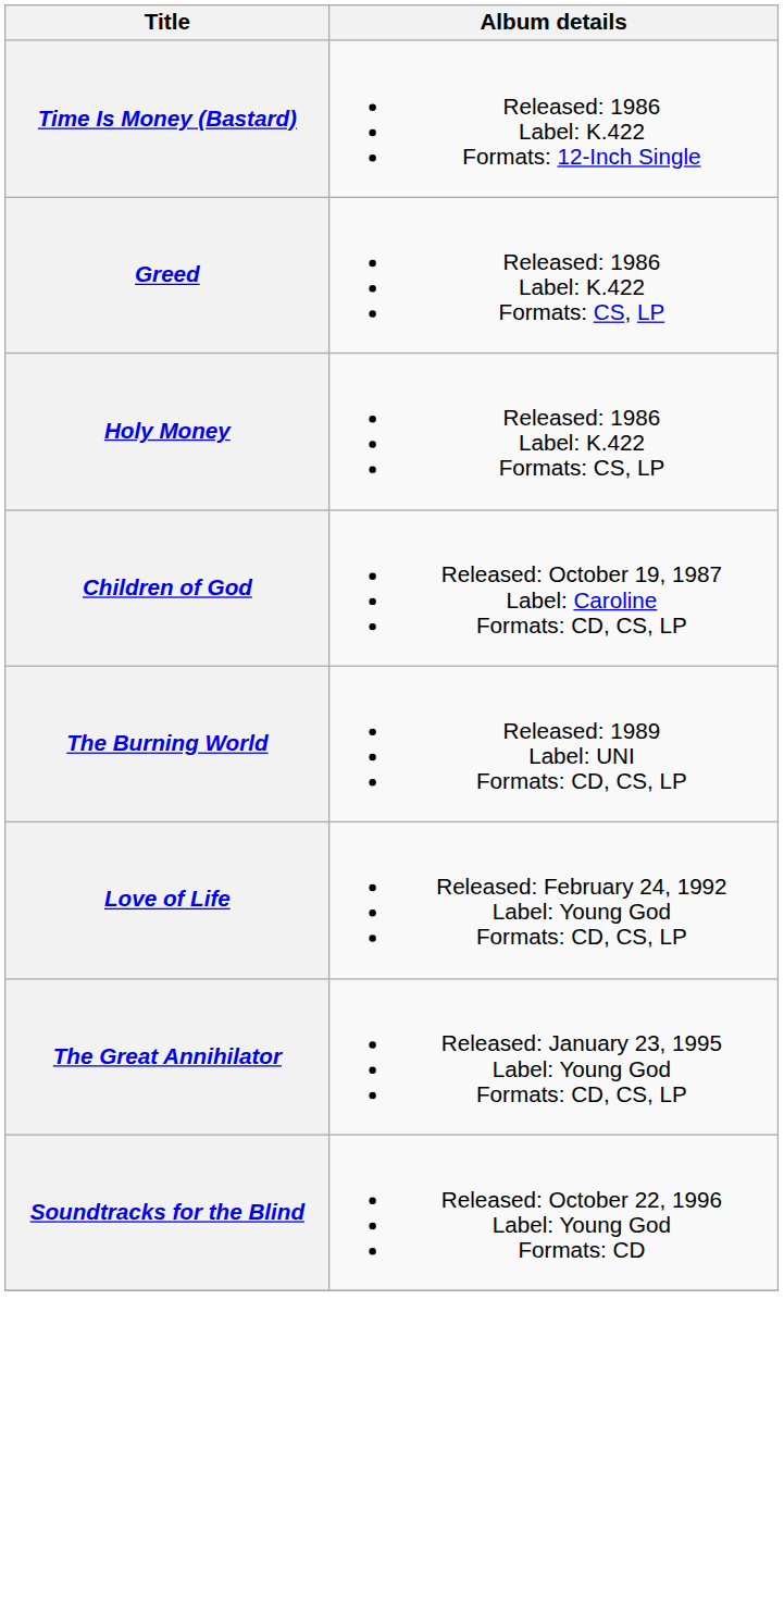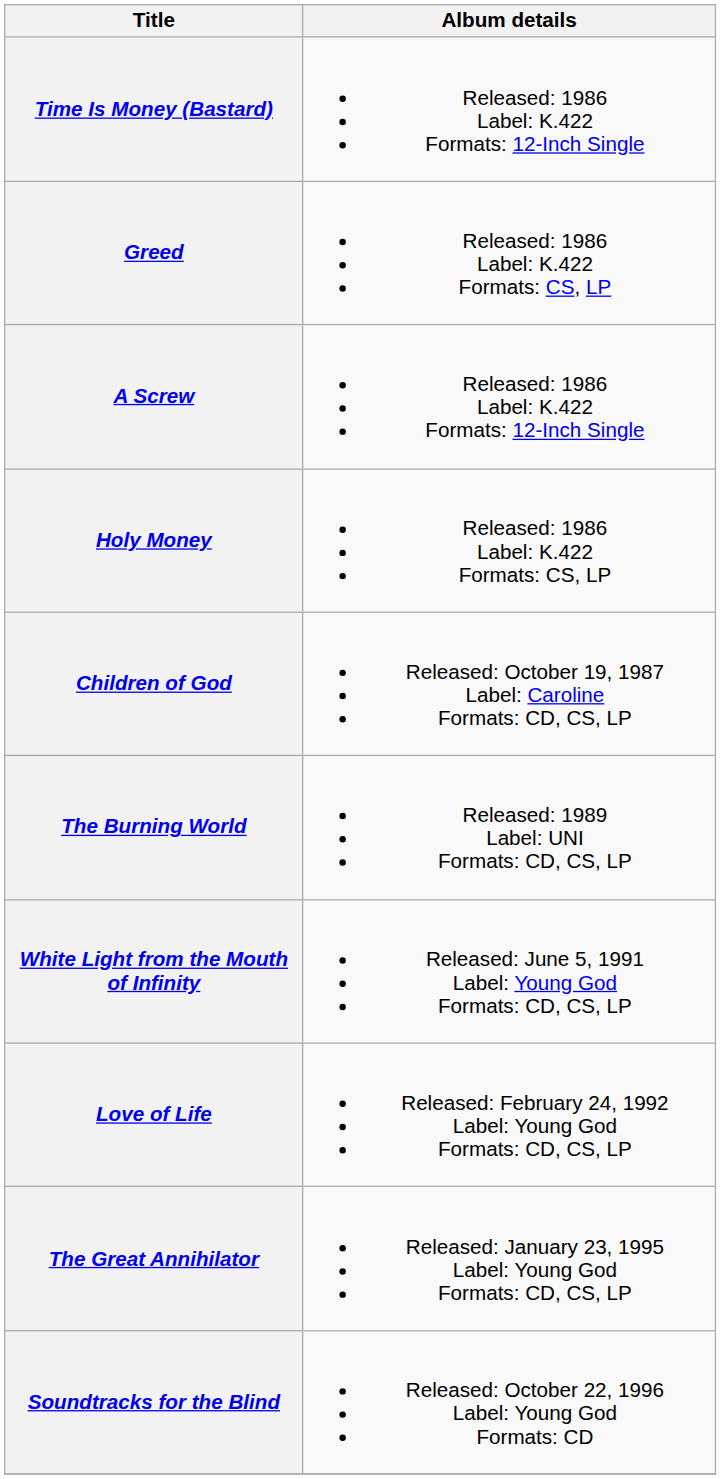 <table class="wikitable plainrowheaders" style="text-align:center;">
 <tr>
 <th scope="col" rowspan="1" style="width:14em;">Title</th>
 <th scope="col" rowspan="1" style="width:19.5em;">Album details</th>
 </tr>
 <tr>
 <th scope="row"><em><a href='#'>Time Is Money (Bastard)</a></em></th>
 <td><br><ul><li>Released: 1986</li><li>Label: K.422</li><li>Formats: <a href='#'>12-Inch Single</a></li></ul></td>
 </tr>
 <tr>
 <th scope="row"><em><a href='#'>Greed</a></em></th>
 <td><br><ul><li>Released: 1986</li><li>Label: K.422</li><li>Formats: <a href='#'>CS</a>, <a href='#'>LP</a></li></ul></td>
 </tr>
 <tr>
+<th scope="row"><em><a href='#'>A Screw</a></em></th>
+<td><br><ul><li>Released: 1986</li><li>Label: K.422</li><li>Formats: <a href='#'>12-Inch Single</a></li></ul></td>
+</tr>
+<tr>
 <th scope="row"><em><a href='#'>Holy Money</a></em></th>
 <td><br><ul><li>Released: 1986</li><li>Label: K.422</li><li>Formats: CS, LP</li></ul></td>
 </tr>
 <tr>
 <th scope="row"><em><a href='#'>Children of God</a></em></th>
 <td><br><ul><li>Released: October 19, 1987</li><li>Label: <a href='#'>Caroline</a></li><li>Formats: CD, CS, LP</li></ul></td>
 </tr>
 <tr>
 <th scope="row"><em><a href='#'>The Burning World</a></em></th>
 <td><br><ul><li>Released: 1989</li><li>Label: UNI</li><li>Formats: CD, CS, LP</li></ul></td>
+</tr>
+<tr>
+<th scope="row"><em><a href='#'>White Light from the Mouth of Infinity</a></em></th>
+<td><br><ul><li>Released: June 5, 1991</li><li>Label: <a href='#'>Young God</a></li><li>Formats: CD, CS, LP</li></ul></td>
 </tr>
 <tr>
 <th scope="row"><em><a href='#'>Love of Life</a></em></th>
 <td><br><ul><li>Released: February 24, 1992</li><li>Label: Young God</li><li>Formats: CD, CS, LP</li></ul></td>
 </tr>
 <tr>
 <th scope="row"><em><a href='#'>The Great Annihilator</a></em></th>
 <td><br><ul><li>Released: January 23, 1995</li><li>Label: Young God</li><li>Formats: CD, CS, LP</li></ul></td>
 </tr>
 <tr>
 <th scope="row"><em><a href='#'>Soundtracks for the Blind</a></em></th>
 <td><br><ul><li>Released: October 22, 1996</li><li>Label: Young God</li><li>Formats: CD</li></ul></td>
 </tr>
 <tr>
 </tr>
 </table>
